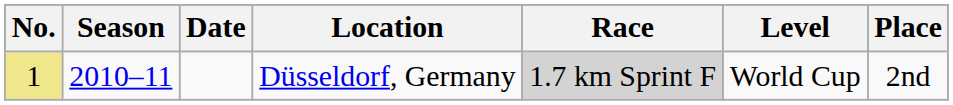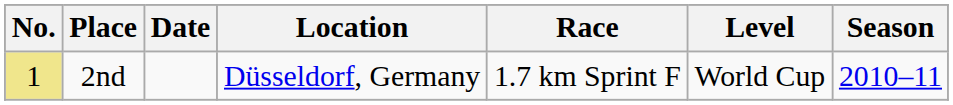 <table class="wikitable sortable" style="text-align: center;">
 <tr>
 <th scope="col">No.</th>
-<th scope="col">Season</th>
+<th scope="col">Place</th>
 <th scope="col">Date</th>
 <th scope="col">Location</th>
 <th scope="col">Race</th>
 <th scope="col">Level</th>
-<th scope="col">Place</th>
+<th scope="col">Season</th>
 </tr>
 <tr>
 <td style="background: khaki;">1</td>
-<td><a href='#'>2010–11</a></td>
+<td>2nd</td>
 <td style="text-align: right;"></td>
 <td style="text-align: left;"> <a href='#'>Düsseldorf</a>, Germany</td>
-<td style="background: lightgrey;">1.7 km Sprint F</td>
+<td>1.7 km Sprint F</td>
 <td>World Cup</td>
-<td>2nd</td>
+<td><a href='#'>2010–11</a></td>
 </tr>
 </table>
